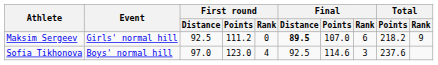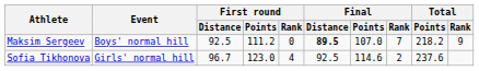 <table class="wikitable" style="font-size:90%">
 <tr>
 <th rowspan=2>Athlete</th>
 <th rowspan=2>Event</th>
 <th colspan=3>First round</th>
 <th colspan=3>Final</th>
 <th colspan=2>Total</th>
 </tr>
 <tr style="font-size:95%">
 <th>Distance</th>
 <th>Points</th>
 <th>Rank</th>
 <th>Distance</th>
 <th>Points</th>
 <th>Rank</th>
 <th>Points</th>
 <th>Rank</th>
 </tr>
 <tr align=center>
 <td align=left><a href='#'>Maksim Sergeev</a></td>
-<td align=left><a href='#'>Girls' normal hill</a></td>
+<td align=left><a href='#'>Boys' normal hill</a></td>
 <td>92.5</td>
 <td>111.2</td>
 <td>0</td>
 <td><strong>89.5</strong></td>
 <td>107.0</td>
-<td>6</td>
+<td>7</td>
 <td>218.2</td>
 <td>9</td>
 </tr>
 <tr align=center>
 <td align=left><a href='#'>Sofia Tikhonova</a></td>
-<td align=left><a href='#'>Boys' normal hill</a></td>
-<td>97.0</td>
+<td align=left><a href='#'>Girls' normal hill</a></td>
+<td>96.7</td>
 <td>123.0</td>
 <td>4</td>
 <td>92.5</td>
 <td>114.6</td>
-<td>3</td>
+<td>2</td>
 <td>237.6</td>
 <td></td>
 </tr>
 </table>
